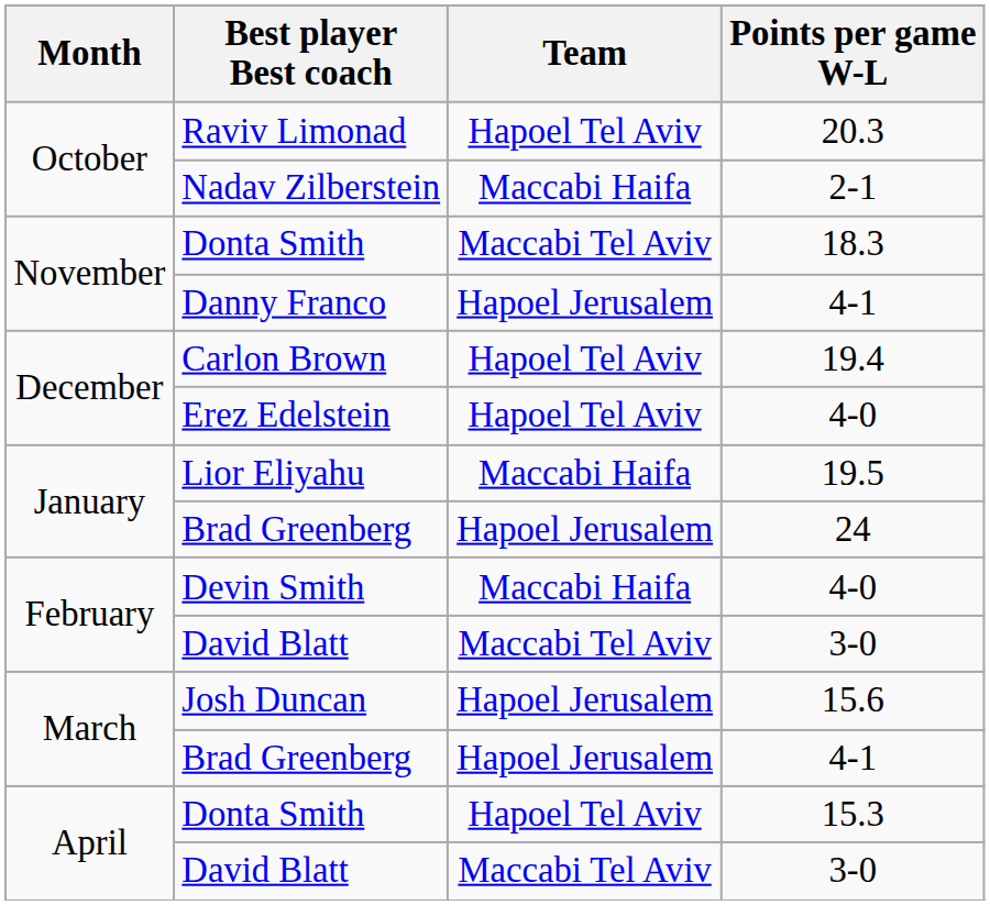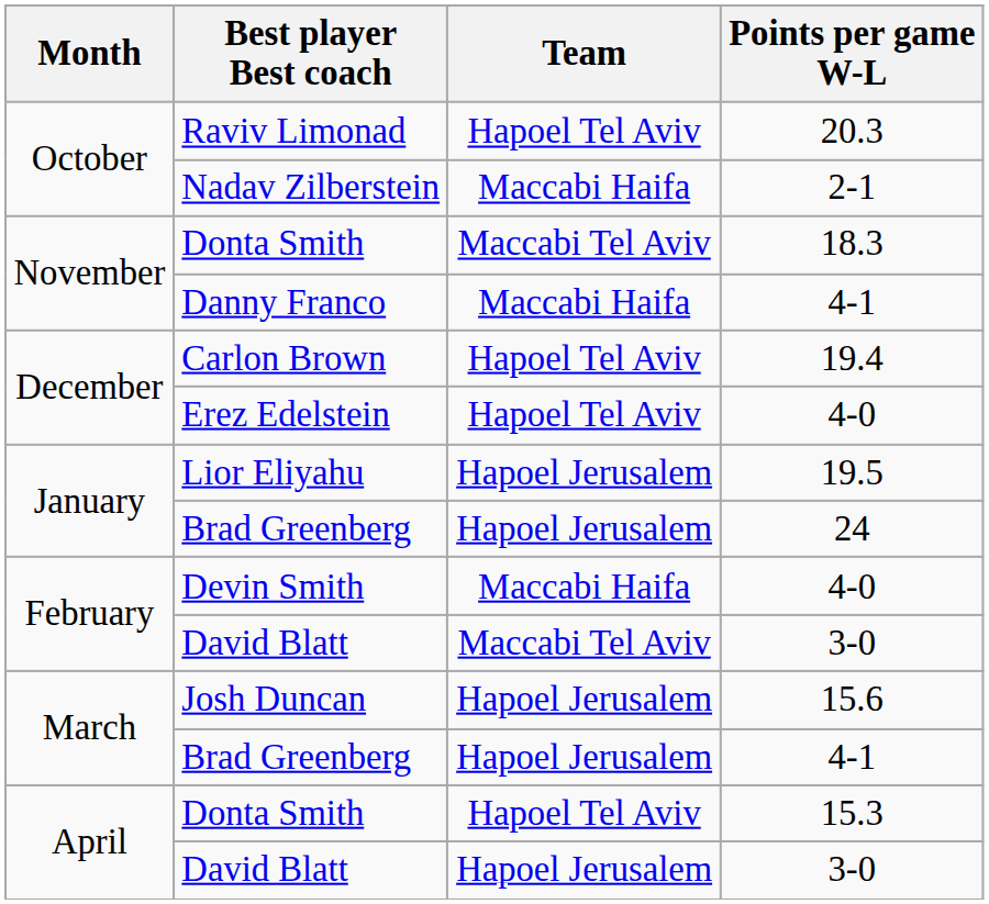 <table class="wikitable" style="text-align: center">
 <tr>
 <th style="text-align:center;">Month</th>
 <th style="text-align:center;">Best player<br>Best coach</th>
 <th style="text-align:center;">Team</th>
 <th style="text-align:center;">Points per game<br>W-L</th>
 </tr>
 <tr>
 <td rowspan=2>October</td>
 <td align="left"> <a href='#'>Raviv Limonad</a></td>
 <td><a href='#'>Hapoel Tel Aviv</a></td>
 <td>20.3</td>
 </tr>
 <tr>
 <td align="left"> <a href='#'>Nadav Zilberstein</a></td>
 <td><a href='#'>Maccabi Haifa</a></td>
 <td>2-1</td>
 </tr>
 <tr>
 <td rowspan=2>November</td>
 <td align="left"> <a href='#'>Donta Smith</a></td>
 <td><a href='#'>Maccabi Tel Aviv</a></td>
 <td>18.3</td>
 </tr>
 <tr>
 <td align="left"> <a href='#'>Danny Franco</a></td>
-<td><a href='#'>Hapoel Jerusalem</a></td>
+<td><a href='#'>Maccabi Haifa</a></td>
 <td>4-1</td>
 </tr>
 <tr>
 <td rowspan=2>December</td>
 <td align="left"> <a href='#'>Carlon Brown</a></td>
 <td><a href='#'>Hapoel Tel Aviv</a></td>
 <td>19.4</td>
 </tr>
 <tr>
 <td align="left"> <a href='#'>Erez Edelstein</a></td>
 <td><a href='#'>Hapoel Tel Aviv</a></td>
 <td>4-0</td>
 </tr>
 <tr>
 <td rowspan=2>January</td>
 <td align="left"> <a href='#'>Lior Eliyahu</a></td>
-<td><a href='#'>Maccabi Haifa</a></td>
+<td><a href='#'>Hapoel Jerusalem</a></td>
 <td>19.5</td>
 </tr>
 <tr>
 <td align="left"> <a href='#'>Brad Greenberg</a></td>
 <td><a href='#'>Hapoel Jerusalem</a></td>
 <td>24</td>
 </tr>
 <tr>
 <td rowspan=2>February</td>
 <td align="left"> <a href='#'>Devin Smith</a></td>
 <td><a href='#'>Maccabi Haifa</a></td>
 <td>4-0</td>
 </tr>
 <tr>
 <td align="left"> <a href='#'>David Blatt</a></td>
 <td><a href='#'>Maccabi Tel Aviv</a></td>
 <td>3-0</td>
 </tr>
 <tr>
 <td rowspan=2>March</td>
 <td align="left"> <a href='#'>Josh Duncan</a></td>
 <td><a href='#'>Hapoel Jerusalem</a></td>
 <td>15.6</td>
 </tr>
 <tr>
 <td align="left"> <a href='#'>Brad Greenberg</a></td>
 <td><a href='#'>Hapoel Jerusalem</a></td>
 <td>4-1</td>
 </tr>
 <tr>
 <td rowspan=2>April</td>
 <td align="left"> <a href='#'>Donta Smith</a></td>
 <td><a href='#'>Hapoel Tel Aviv</a></td>
 <td>15.3</td>
 </tr>
 <tr>
 <td align="left"> <a href='#'>David Blatt</a></td>
-<td><a href='#'>Maccabi Tel Aviv</a></td>
+<td><a href='#'>Hapoel Jerusalem</a></td>
 <td>3-0</td>
 </tr>
 <tr>
 </tr>
 </table>
